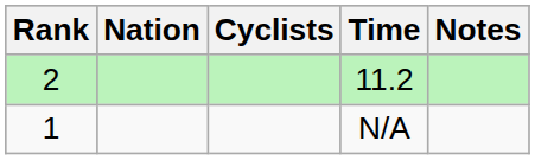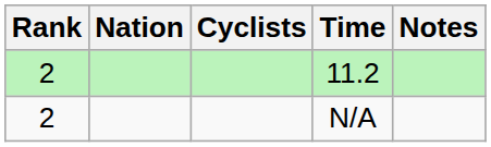 <table class="wikitable sortable" style="text-align:center">
 <tr>
 <th>Rank</th>
 <th>Nation</th>
 <th>Cyclists</th>
 <th>Time</th>
 <th>Notes</th>
 </tr>
 <tr bgcolor=bbf3bb>
 <td>2</td>
 <td align=left></td>
 <td align=left></td>
 <td>11.2</td>
 <td></td>
 </tr>
 <tr>
-<td>1</td>
+<td>2</td>
 <td align=left></td>
 <td align=left></td>
 <td>N/A</td>
 <td></td>
 </tr>
 </table>
